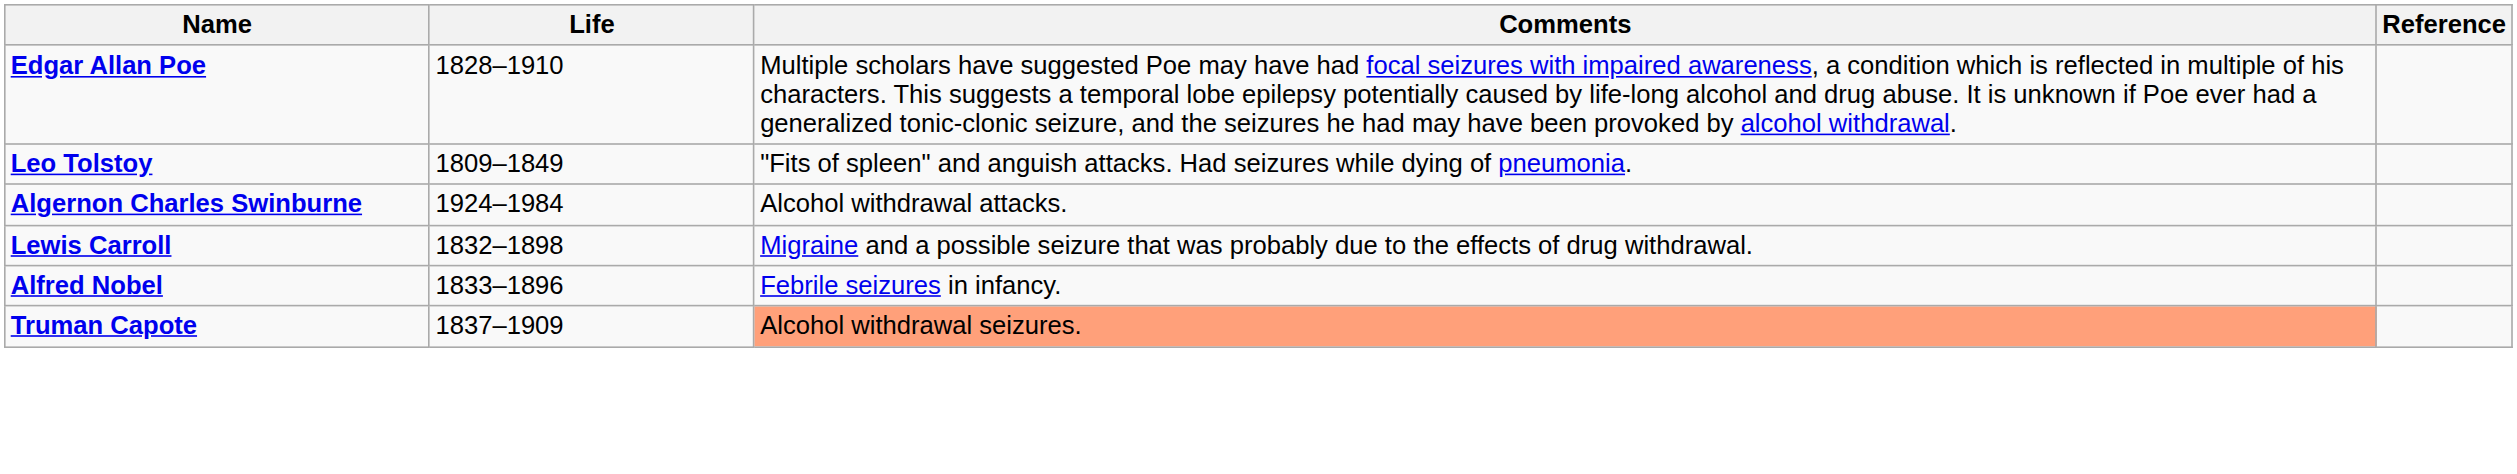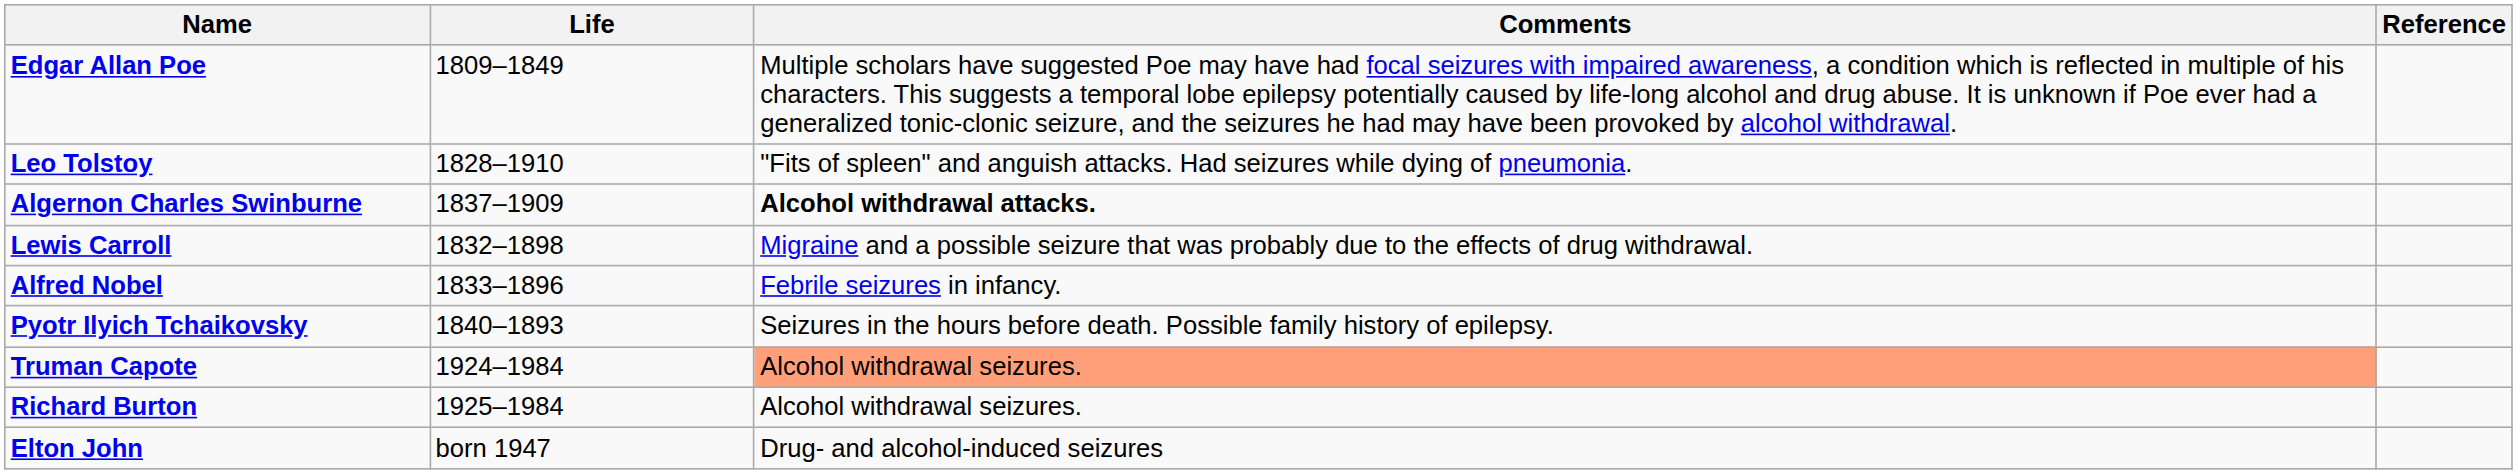 <table class=wikitable>
 <tr>
 <th style="width:17%;">Name</th>
 <th style="width:13%;">Life</th>
 <th style="width:65%;">Comments</th>
 <th style="width:5%;">Reference</th>
 </tr>
 <tr valign="top">
 <td><strong><a href='#'>Edgar Allan Poe</a></strong></td>
-<td>1828–1910</td>
+<td>1809–1849</td>
 <td>Multiple scholars have suggested Poe may have had <a href='#'>focal seizures with impaired awareness</a>, a condition which is reflected in multiple of his characters. This suggests a temporal lobe epilepsy potentially caused by life-long alcohol and drug abuse. It is unknown if Poe ever had a generalized tonic-clonic seizure, and the seizures he had may have been provoked by <a href='#'>alcohol withdrawal</a>.</td>
 <td></td>
 </tr>
 <tr valign="top">
 <td><strong><a href='#'>Leo Tolstoy</a></strong></td>
-<td>1809–1849</td>
+<td>1828–1910</td>
 <td>"Fits of spleen" and anguish attacks. Had seizures while dying of <a href='#'>pneumonia</a>.</td>
 <td></td>
 </tr>
 <tr valign="top">
 <td><strong><a href='#'>Algernon Charles Swinburne</a></strong></td>
-<td>1924–1984</td>
-<td>Alcohol withdrawal attacks.</td>
+<td>1837–1909</td>
+<td><strong>Alcohol withdrawal attacks.</strong></td>
 <td></td>
 </tr>
 <tr valign="top">
 <td><strong><a href='#'>Lewis Carroll</a></strong></td>
 <td>1832–1898</td>
 <td><a href='#'>Migraine</a> and a possible seizure that was probably due to the effects of drug withdrawal.</td>
 <td></td>
 </tr>
 <tr valign="top">
 <td><strong><a href='#'>Alfred Nobel</a></strong></td>
 <td>1833–1896</td>
 <td><a href='#'>Febrile seizures</a> in infancy.</td>
 <td></td>
 </tr>
 <tr valign="top">
+<td><strong><a href='#'>Pyotr Ilyich Tchaikovsky</a></strong></td>
+<td>1840–1893</td>
+<td>Seizures in the hours before death. Possible family history of epilepsy.</td>
+<td></td>
+</tr>
+<tr valign="top">
 <td><strong><a href='#'>Truman Capote</a></strong></td>
-<td>1837–1909</td>
+<td>1924–1984</td>
 <td style="background: lightsalmon;">Alcohol withdrawal seizures.</td>
 <td></td>
 </tr>
+<tr valign="top">
+<td><strong><a href='#'>Richard Burton</a></strong></td>
+<td>1925–1984</td>
+<td>Alcohol withdrawal seizures.</td>
+<td></td>
+</tr>
+<tr>
+<td><strong><a href='#'>Elton John</a></strong></td>
+<td>born 1947</td>
+<td>Drug- and alcohol-induced seizures</td>
+<td></td>
+</tr>
 </table>
